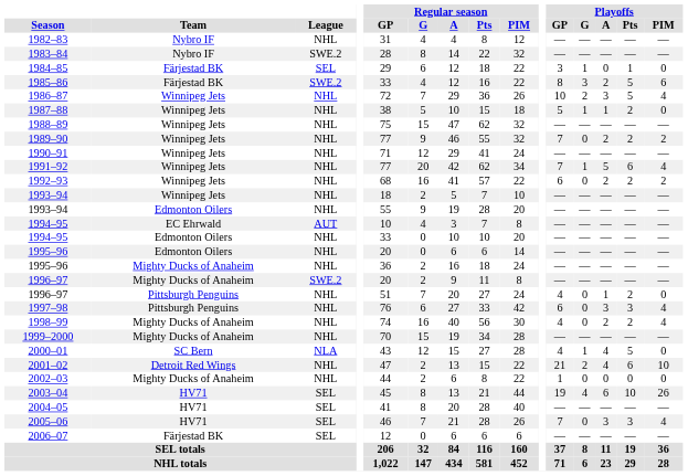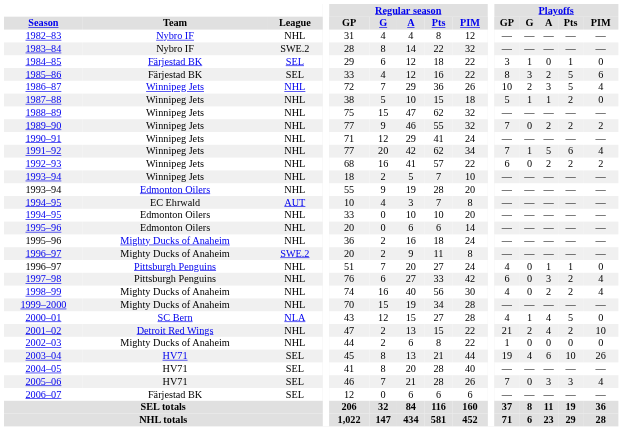 <table border="0" cellpadding="1" cellspacing="0" style="text-align:center; width:60em">
 <tr bgcolor="#e0e0e0">
 <th colspan="3" bgcolor="#ffffff"> </th>
 <th rowspan="99" bgcolor="#ffffff"> </th>
 <th colspan="5"><a href='#'>Regular season</a></th>
 <th rowspan="99" bgcolor="#ffffff"> </th>
 <th colspan="5"><a href='#'>Playoffs</a></th>
 </tr>
 <tr bgcolor="#e0e0e0">
 <th><a href='#'>Season</a></th>
 <th>Team</th>
 <th>League</th>
 <th>GP</th>
 <th><a href='#'>G</a></th>
 <th><a href='#'>A</a></th>
 <th><a href='#'>Pts</a></th>
 <th><a href='#'>PIM</a></th>
 <th>GP</th>
 <th>G</th>
 <th>A</th>
 <th>Pts</th>
 <th>PIM</th>
 </tr>
 <tr>
 <td><a href='#'>1982–83</a></td>
 <td><a href='#'>Nybro IF</a></td>
 <td>NHL</td>
 <td>31</td>
 <td>4</td>
 <td>4</td>
 <td>8</td>
 <td>12</td>
 <td>—</td>
 <td>—</td>
 <td>—</td>
 <td>—</td>
 <td>—</td>
 </tr>
 <tr bgcolor="#f0f0f0">
 <td><a href='#'>1983–84</a></td>
 <td>Nybro IF</td>
 <td>SWE.2</td>
 <td>28</td>
 <td>8</td>
 <td>14</td>
 <td>22</td>
 <td>32</td>
 <td>—</td>
 <td>—</td>
 <td>—</td>
 <td>—</td>
 <td>—</td>
 </tr>
 <tr>
 <td><a href='#'>1984–85</a></td>
 <td><a href='#'>Färjestad BK</a></td>
 <td><a href='#'>SEL</a></td>
 <td>29</td>
 <td>6</td>
 <td>12</td>
 <td>18</td>
 <td>22</td>
 <td>3</td>
 <td>1</td>
 <td>0</td>
 <td>1</td>
 <td>0</td>
 </tr>
 <tr bgcolor="#f0f0f0">
 <td><a href='#'>1985–86</a></td>
 <td>Färjestad BK</td>
-<td><a href='#'>SWE.2</a></td>
+<td>SEL</td>
 <td>33</td>
 <td>4</td>
 <td>12</td>
 <td>16</td>
 <td>22</td>
 <td>8</td>
 <td>3</td>
 <td>2</td>
 <td>5</td>
 <td>6</td>
 </tr>
 <tr>
 <td><a href='#'>1986–87</a></td>
 <td><a href='#'>Winnipeg Jets</a></td>
 <td><a href='#'>NHL</a></td>
 <td>72</td>
 <td>7</td>
 <td>29</td>
 <td>36</td>
 <td>26</td>
 <td>10</td>
 <td>2</td>
 <td>3</td>
 <td>5</td>
 <td>4</td>
 </tr>
 <tr bgcolor="#f0f0f0">
 <td><a href='#'>1987–88</a></td>
 <td>Winnipeg Jets</td>
 <td>NHL</td>
 <td>38</td>
 <td>5</td>
 <td>10</td>
 <td>15</td>
 <td>18</td>
 <td>5</td>
 <td>1</td>
 <td>1</td>
 <td>2</td>
 <td>0</td>
 </tr>
 <tr>
 <td><a href='#'>1988–89</a></td>
 <td>Winnipeg Jets</td>
 <td>NHL</td>
 <td>75</td>
 <td>15</td>
 <td>47</td>
 <td>62</td>
 <td>32</td>
 <td>—</td>
 <td>—</td>
 <td>—</td>
 <td>—</td>
 <td>—</td>
 </tr>
 <tr bgcolor="#f0f0f0">
 <td><a href='#'>1989–90</a></td>
 <td>Winnipeg Jets</td>
 <td>NHL</td>
 <td>77</td>
 <td>9</td>
 <td>46</td>
 <td>55</td>
 <td>32</td>
 <td>7</td>
 <td>0</td>
 <td>2</td>
 <td>2</td>
 <td>2</td>
 </tr>
 <tr>
 <td><a href='#'>1990–91</a></td>
 <td>Winnipeg Jets</td>
 <td>NHL</td>
 <td>71</td>
 <td>12</td>
 <td>29</td>
 <td>41</td>
 <td>24</td>
 <td>—</td>
 <td>—</td>
 <td>—</td>
 <td>—</td>
 <td>—</td>
 </tr>
 <tr bgcolor="#f0f0f0">
 <td><a href='#'>1991–92</a></td>
 <td>Winnipeg Jets</td>
 <td>NHL</td>
 <td>77</td>
 <td>20</td>
 <td>42</td>
 <td>62</td>
 <td>34</td>
 <td>7</td>
 <td>1</td>
 <td>5</td>
 <td>6</td>
 <td>4</td>
 </tr>
 <tr>
 <td><a href='#'>1992–93</a></td>
 <td>Winnipeg Jets</td>
 <td>NHL</td>
 <td>68</td>
 <td>16</td>
 <td>41</td>
 <td>57</td>
 <td>22</td>
 <td>6</td>
 <td>0</td>
 <td>2</td>
 <td>2</td>
 <td>2</td>
 </tr>
 <tr bgcolor="#f0f0f0">
 <td><a href='#'>1993–94</a></td>
 <td>Winnipeg Jets</td>
 <td>NHL</td>
 <td>18</td>
 <td>2</td>
 <td>5</td>
 <td>7</td>
 <td>10</td>
 <td>—</td>
 <td>—</td>
 <td>—</td>
 <td>—</td>
 <td>—</td>
 </tr>
 <tr>
 <td>1993–94</td>
 <td><a href='#'>Edmonton Oilers</a></td>
 <td>NHL</td>
 <td>55</td>
 <td>9</td>
 <td>19</td>
 <td>28</td>
 <td>20</td>
 <td>—</td>
 <td>—</td>
 <td>—</td>
 <td>—</td>
 <td>—</td>
 </tr>
 <tr bgcolor="#f0f0f0">
 <td><a href='#'>1994–95</a></td>
 <td>EC Ehrwald</td>
 <td><a href='#'>AUT</a></td>
 <td>10</td>
 <td>4</td>
 <td>3</td>
 <td>7</td>
 <td>8</td>
 <td>—</td>
 <td>—</td>
 <td>—</td>
 <td>—</td>
 <td>—</td>
 </tr>
 <tr>
 <td><a href='#'>1994–95</a></td>
 <td>Edmonton Oilers</td>
 <td>NHL</td>
 <td>33</td>
 <td>0</td>
 <td>10</td>
 <td>10</td>
 <td>20</td>
 <td>—</td>
 <td>—</td>
 <td>—</td>
 <td>—</td>
 <td>—</td>
 </tr>
 <tr bgcolor="#f0f0f0">
 <td><a href='#'>1995–96</a></td>
 <td>Edmonton Oilers</td>
 <td>NHL</td>
 <td>20</td>
 <td>0</td>
 <td>6</td>
 <td>6</td>
 <td>14</td>
 <td>—</td>
 <td>—</td>
 <td>—</td>
 <td>—</td>
 <td>—</td>
 </tr>
 <tr>
 <td>1995–96</td>
 <td><a href='#'>Mighty Ducks of Anaheim</a></td>
 <td>NHL</td>
 <td>36</td>
 <td>2</td>
 <td>16</td>
 <td>18</td>
 <td>24</td>
 <td>—</td>
 <td>—</td>
 <td>—</td>
 <td>—</td>
 <td>—</td>
 </tr>
 <tr bgcolor="#f0f0f0">
 <td><a href='#'>1996–97</a></td>
 <td>Mighty Ducks of Anaheim</td>
 <td><a href='#'>SWE.2</a></td>
 <td>20</td>
 <td>2</td>
 <td>9</td>
 <td>11</td>
 <td>8</td>
 <td>—</td>
 <td>—</td>
 <td>—</td>
 <td>—</td>
 <td>—</td>
 </tr>
 <tr>
 <td>1996–97</td>
 <td><a href='#'>Pittsburgh Penguins</a></td>
 <td>NHL</td>
 <td>51</td>
 <td>7</td>
 <td>20</td>
 <td>27</td>
 <td>24</td>
 <td>4</td>
 <td>0</td>
 <td>1</td>
-<td>2</td>
+<td>1</td>
 <td>0</td>
 </tr>
 <tr bgcolor="#f0f0f0">
 <td><a href='#'>1997–98</a></td>
 <td>Pittsburgh Penguins</td>
 <td>NHL</td>
 <td>76</td>
 <td>6</td>
 <td>27</td>
 <td>33</td>
 <td>42</td>
 <td>6</td>
 <td>0</td>
 <td>3</td>
-<td>3</td>
+<td>2</td>
 <td>4</td>
 </tr>
 <tr>
 <td><a href='#'>1998–99</a></td>
 <td>Mighty Ducks of Anaheim</td>
 <td>NHL</td>
 <td>74</td>
 <td>16</td>
 <td>40</td>
 <td>56</td>
 <td>30</td>
 <td>4</td>
 <td>0</td>
 <td>2</td>
 <td>2</td>
 <td>4</td>
 </tr>
 <tr bgcolor="#f0f0f0">
 <td><a href='#'>1999–2000</a></td>
 <td>Mighty Ducks of Anaheim</td>
 <td>NHL</td>
 <td>70</td>
 <td>15</td>
 <td>19</td>
 <td>34</td>
 <td>28</td>
 <td>—</td>
 <td>—</td>
 <td>—</td>
 <td>—</td>
 <td>—</td>
 </tr>
 <tr>
 <td><a href='#'>2000–01</a></td>
 <td><a href='#'>SC Bern</a></td>
 <td><a href='#'>NLA</a></td>
 <td>43</td>
 <td>12</td>
 <td>15</td>
 <td>27</td>
 <td>28</td>
 <td>4</td>
 <td>1</td>
 <td>4</td>
 <td>5</td>
 <td>0</td>
 </tr>
 <tr bgcolor="#f0f0f0">
 <td><a href='#'>2001–02</a></td>
 <td><a href='#'>Detroit Red Wings</a></td>
 <td>NHL</td>
 <td>47</td>
 <td>2</td>
 <td>13</td>
 <td>15</td>
 <td>22</td>
 <td>21</td>
 <td>2</td>
 <td>4</td>
-<td>6</td>
+<td>2</td>
 <td>10</td>
 </tr>
 <tr>
 <td><a href='#'>2002–03</a></td>
 <td>Mighty Ducks of Anaheim</td>
 <td>NHL</td>
 <td>44</td>
 <td>2</td>
 <td>6</td>
 <td>8</td>
 <td>22</td>
 <td>1</td>
 <td>0</td>
 <td>0</td>
 <td>0</td>
 <td>0</td>
 </tr>
 <tr bgcolor="#f0f0f0">
 <td><a href='#'>2003–04</a></td>
 <td><a href='#'>HV71</a></td>
 <td>SEL</td>
 <td>45</td>
 <td>8</td>
 <td>13</td>
 <td>21</td>
 <td>44</td>
 <td>19</td>
 <td>4</td>
 <td>6</td>
 <td>10</td>
 <td>26</td>
 </tr>
 <tr>
 <td><a href='#'>2004–05</a></td>
 <td>HV71</td>
 <td>SEL</td>
 <td>41</td>
 <td>8</td>
 <td>20</td>
 <td>28</td>
 <td>40</td>
 <td>—</td>
 <td>—</td>
 <td>—</td>
 <td>—</td>
 <td>—</td>
 </tr>
 <tr bgcolor="#f0f0f0">
 <td><a href='#'>2005–06</a></td>
 <td>HV71</td>
 <td>SEL</td>
 <td>46</td>
 <td>7</td>
 <td>21</td>
 <td>28</td>
 <td>26</td>
 <td>7</td>
 <td>0</td>
 <td>3</td>
 <td>3</td>
 <td>4</td>
 </tr>
 <tr>
 <td><a href='#'>2006–07</a></td>
 <td>Färjestad BK</td>
 <td>SEL</td>
 <td>12</td>
 <td>0</td>
 <td>6</td>
 <td>6</td>
 <td>6</td>
 <td>—</td>
 <td>—</td>
 <td>—</td>
 <td>—</td>
 <td>—</td>
 </tr>
 <tr bgcolor="#e0e0e0">
 <th colspan="3">SEL totals</th>
 <th>206</th>
 <th>32</th>
 <th>84</th>
 <th>116</th>
 <th>160</th>
 <th>37</th>
 <th>8</th>
 <th>11</th>
 <th>19</th>
 <th>36</th>
 </tr>
 <tr bgcolor="#e0e0e0">
 <th colspan="3">NHL totals</th>
 <th>1,022</th>
 <th>147</th>
 <th>434</th>
 <th>581</th>
 <th>452</th>
 <th>71</th>
 <th>6</th>
 <th>23</th>
 <th>29</th>
 <th>28</th>
 </tr>
 </table>
